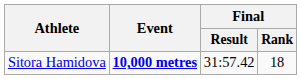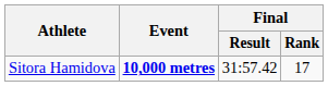 <table class="wikitable" style="font-size:90%">
 <tr>
 <th rowspan="2">Athlete</th>
 <th rowspan="2">Event</th>
 <th colspan="2">Final</th>
 </tr>
 <tr style="font-size:95%">
 <th>Result</th>
 <th>Rank</th>
 </tr>
 <tr style=text-align:center>
 <td style=text-align:left><a href='#'>Sitora Hamidova</a></td>
 <td style=text-align:left><strong><a href='#'>10,000 metres</a></strong></td>
 <td>31:57.42 </td>
-<td>18</td>
+<td>17</td>
 </tr>
 </table>
